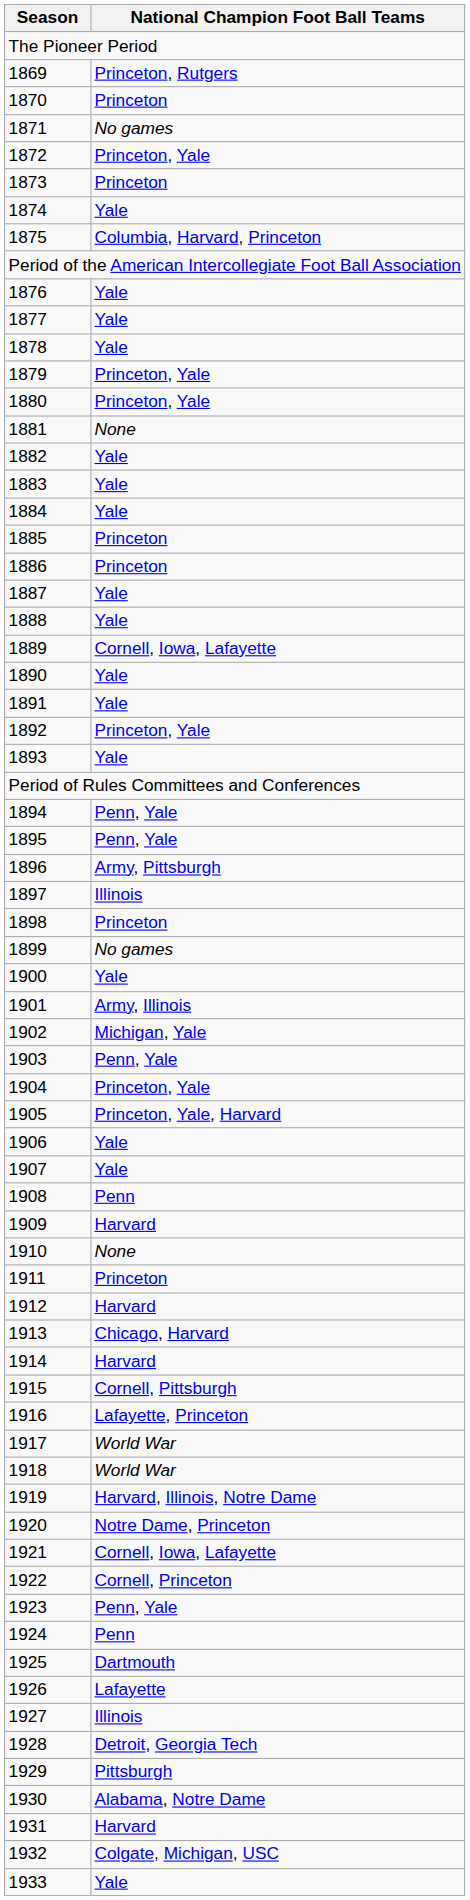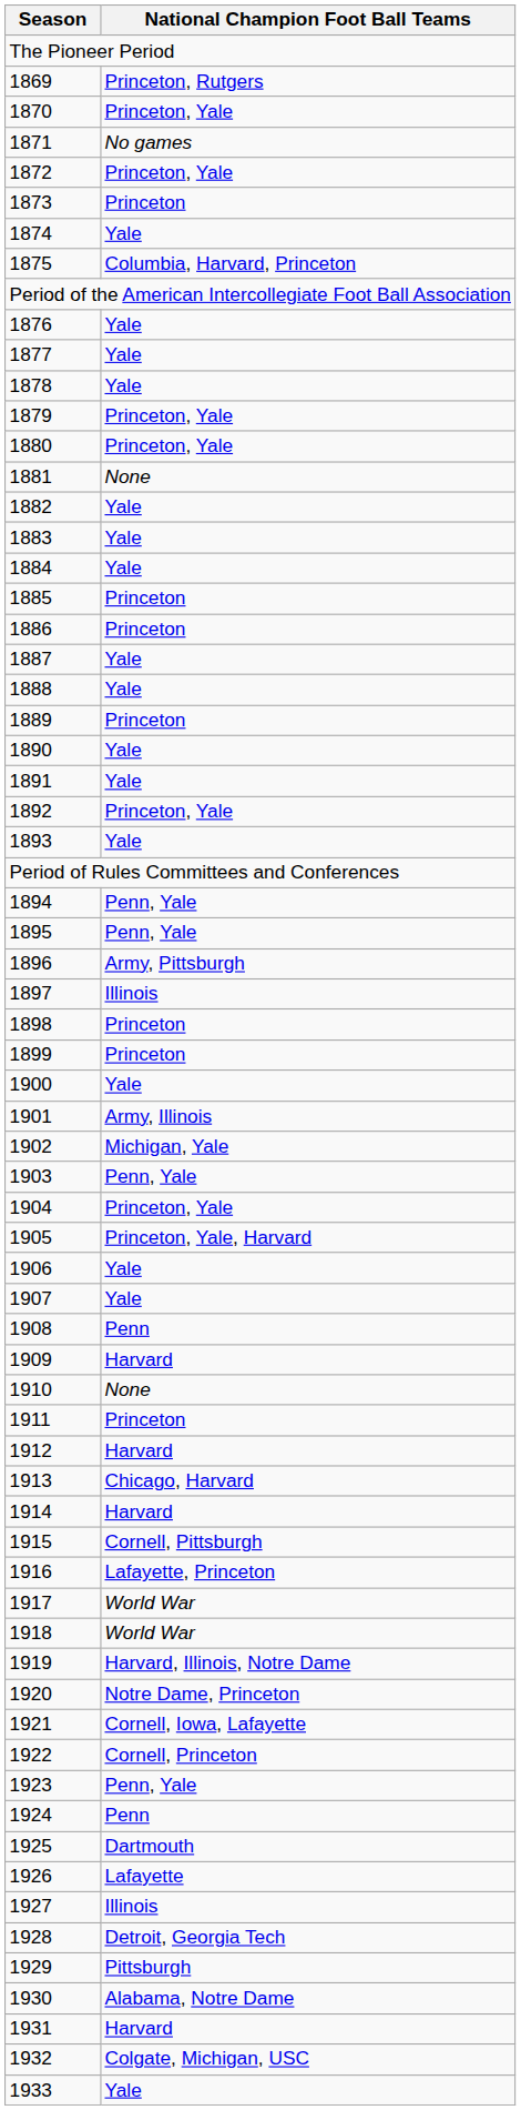 <table class="wikitable sortable">
 <tr>
 <th>Season</th>
 <th>National Champion Foot Ball Teams</th>
 </tr>
 <tr>
 <td colspan=2 >The Pioneer Period</td>
 </tr>
 <tr>
 <td>1869</td>
 <td><a href='#'>Princeton</a>, <a href='#'>Rutgers</a></td>
 </tr>
 <tr>
 <td>1870</td>
-<td><a href='#'>Princeton</a></td>
+<td><a href='#'>Princeton</a>, <a href='#'>Yale</a></td>
 </tr>
 <tr>
 <td>1871</td>
 <td><em>No games</em></td>
 </tr>
 <tr>
 <td>1872</td>
 <td><a href='#'>Princeton</a>, <a href='#'>Yale</a></td>
 </tr>
 <tr>
 <td>1873</td>
 <td><a href='#'>Princeton</a></td>
 </tr>
 <tr>
 <td>1874</td>
 <td><a href='#'>Yale</a></td>
 </tr>
 <tr>
 <td>1875</td>
 <td><a href='#'>Columbia</a>, <a href='#'>Harvard</a>, <a href='#'>Princeton</a></td>
 </tr>
 <tr>
 <td colspan=2 >Period of the <a href='#'>American Intercollegiate Foot Ball Association</a></td>
 </tr>
 <tr>
 <td>1876</td>
 <td><a href='#'>Yale</a></td>
 </tr>
 <tr>
 <td>1877</td>
 <td><a href='#'>Yale</a></td>
 </tr>
 <tr>
 <td>1878</td>
 <td><a href='#'>Yale</a></td>
 </tr>
 <tr>
 <td>1879</td>
 <td><a href='#'>Princeton</a>, <a href='#'>Yale</a></td>
 </tr>
 <tr>
 <td>1880</td>
 <td><a href='#'>Princeton</a>, <a href='#'>Yale</a></td>
 </tr>
 <tr>
 <td>1881</td>
 <td><em>None</em></td>
 </tr>
 <tr>
 <td>1882</td>
 <td><a href='#'>Yale</a></td>
 </tr>
 <tr>
 <td>1883</td>
 <td><a href='#'>Yale</a></td>
 </tr>
 <tr>
 <td>1884</td>
 <td><a href='#'>Yale</a></td>
 </tr>
 <tr>
 <td>1885</td>
 <td><a href='#'>Princeton</a></td>
 </tr>
 <tr>
 <td>1886</td>
 <td><a href='#'>Princeton</a></td>
 </tr>
 <tr>
 <td>1887</td>
 <td><a href='#'>Yale</a></td>
 </tr>
 <tr>
 <td>1888</td>
 <td><a href='#'>Yale</a></td>
 </tr>
 <tr>
 <td>1889</td>
-<td><a href='#'>Cornell</a>, <a href='#'>Iowa</a>, <a href='#'>Lafayette</a></td>
+<td><a href='#'>Princeton</a></td>
 </tr>
 <tr>
 <td>1890</td>
 <td><a href='#'>Yale</a></td>
 </tr>
 <tr>
 <td>1891</td>
 <td><a href='#'>Yale</a></td>
 </tr>
 <tr>
 <td>1892</td>
 <td><a href='#'>Princeton</a>, <a href='#'>Yale</a></td>
 </tr>
 <tr>
 <td>1893</td>
 <td><a href='#'>Yale</a></td>
 </tr>
 <tr>
 <td colspan=2 >Period of Rules Committees and Conferences</td>
 </tr>
 <tr>
 <td>1894</td>
 <td><a href='#'>Penn</a>, <a href='#'>Yale</a></td>
 </tr>
 <tr>
 <td>1895</td>
 <td><a href='#'>Penn</a>, <a href='#'>Yale</a></td>
 </tr>
 <tr>
 <td>1896</td>
 <td><a href='#'>Army</a>, <a href='#'>Pittsburgh</a></td>
 </tr>
 <tr>
 <td>1897</td>
 <td><a href='#'>Illinois</a></td>
 </tr>
 <tr>
 <td>1898</td>
 <td><a href='#'>Princeton</a></td>
 </tr>
 <tr>
 <td>1899</td>
-<td><em>No games</em></td>
+<td><a href='#'>Princeton</a></td>
 </tr>
 <tr>
 <td>1900</td>
 <td><a href='#'>Yale</a></td>
 </tr>
 <tr>
 <td>1901</td>
 <td><a href='#'>Army</a>, <a href='#'>Illinois</a></td>
 </tr>
 <tr>
 <td>1902</td>
 <td><a href='#'>Michigan</a>, <a href='#'>Yale</a></td>
 </tr>
 <tr>
 <td>1903</td>
 <td><a href='#'>Penn</a>, <a href='#'>Yale</a></td>
 </tr>
 <tr>
 <td>1904</td>
 <td><a href='#'>Princeton</a>, <a href='#'>Yale</a></td>
 </tr>
 <tr>
 <td>1905</td>
 <td><a href='#'>Princeton</a>, <a href='#'>Yale</a>, <a href='#'>Harvard</a></td>
 </tr>
 <tr>
 <td>1906</td>
 <td><a href='#'>Yale</a></td>
 </tr>
 <tr>
 <td>1907</td>
 <td><a href='#'>Yale</a></td>
 </tr>
 <tr>
 <td>1908</td>
 <td><a href='#'>Penn</a></td>
 </tr>
 <tr>
 <td>1909</td>
 <td><a href='#'>Harvard</a></td>
 </tr>
 <tr>
 <td>1910</td>
 <td><em>None</em></td>
 </tr>
 <tr>
 <td>1911</td>
 <td><a href='#'>Princeton</a></td>
 </tr>
 <tr>
 <td>1912</td>
 <td><a href='#'>Harvard</a></td>
 </tr>
 <tr>
 <td>1913</td>
 <td><a href='#'>Chicago</a>, <a href='#'>Harvard</a></td>
 </tr>
 <tr>
 <td>1914</td>
 <td><a href='#'>Harvard</a></td>
 </tr>
 <tr>
 <td>1915</td>
 <td><a href='#'>Cornell</a>, <a href='#'>Pittsburgh</a></td>
 </tr>
 <tr>
 <td>1916</td>
 <td><a href='#'>Lafayette</a>, <a href='#'>Princeton</a></td>
 </tr>
 <tr>
 <td>1917</td>
 <td><em>World War</em></td>
 </tr>
 <tr>
 <td>1918</td>
 <td><em>World War</em></td>
 </tr>
 <tr>
 <td>1919</td>
 <td><a href='#'>Harvard</a>, <a href='#'>Illinois</a>, <a href='#'>Notre Dame</a></td>
 </tr>
 <tr>
 <td>1920</td>
 <td><a href='#'>Notre Dame</a>, <a href='#'>Princeton</a></td>
 </tr>
 <tr>
 <td>1921</td>
 <td><a href='#'>Cornell</a>, <a href='#'>Iowa</a>, <a href='#'>Lafayette</a></td>
 </tr>
 <tr>
 <td>1922</td>
 <td><a href='#'>Cornell</a>, <a href='#'>Princeton</a></td>
 </tr>
 <tr>
 <td>1923</td>
 <td><a href='#'>Penn</a>, <a href='#'>Yale</a></td>
 </tr>
 <tr>
 <td>1924</td>
 <td><a href='#'>Penn</a></td>
 </tr>
 <tr>
 <td>1925</td>
 <td><a href='#'>Dartmouth</a></td>
 </tr>
 <tr>
 <td>1926</td>
 <td><a href='#'>Lafayette</a></td>
 </tr>
 <tr>
 <td>1927</td>
 <td><a href='#'>Illinois</a></td>
 </tr>
 <tr>
 <td>1928</td>
 <td><a href='#'>Detroit</a>, <a href='#'>Georgia Tech</a></td>
 </tr>
 <tr>
 <td>1929</td>
 <td><a href='#'>Pittsburgh</a></td>
 </tr>
 <tr>
 <td>1930</td>
 <td><a href='#'>Alabama</a>, <a href='#'>Notre Dame</a></td>
 </tr>
 <tr>
 <td>1931</td>
 <td><a href='#'>Harvard</a></td>
 </tr>
 <tr>
 <td>1932</td>
 <td><a href='#'>Colgate</a>, <a href='#'>Michigan</a>, <a href='#'>USC</a></td>
 </tr>
 <tr>
 <td>1933</td>
 <td><a href='#'>Yale</a></td>
 </tr>
 </table>
